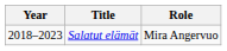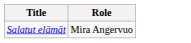 <table class="wikitable" style="font-size:95%;">
 <tr>
-<th>Year</th>
 <th>Title</th>
 <th>Role</th>
 </tr>
 <tr>
-<td>2018–2023</td>
 <td><em><a href='#'>Salatut elämät</a></em></td>
 <td>Mira Angervuo</td>
 </tr>
 </table>
